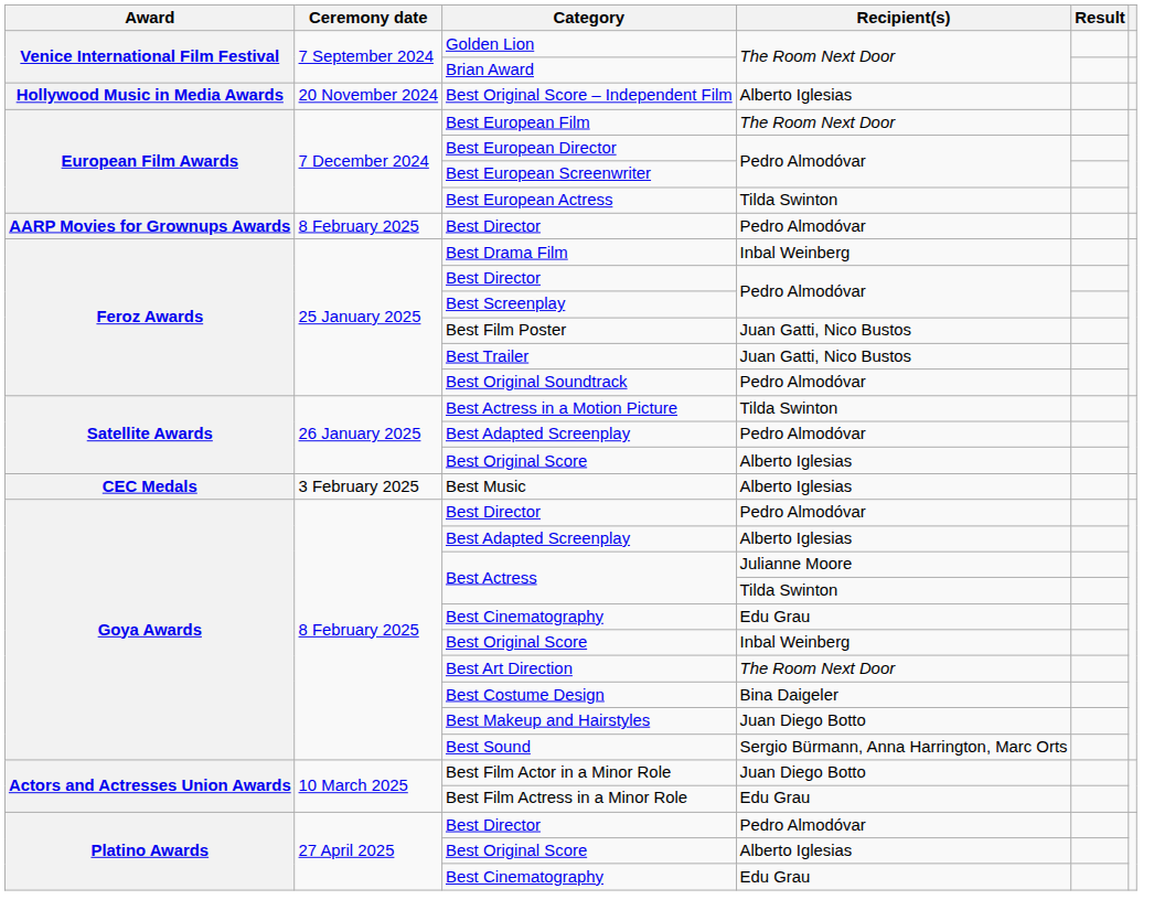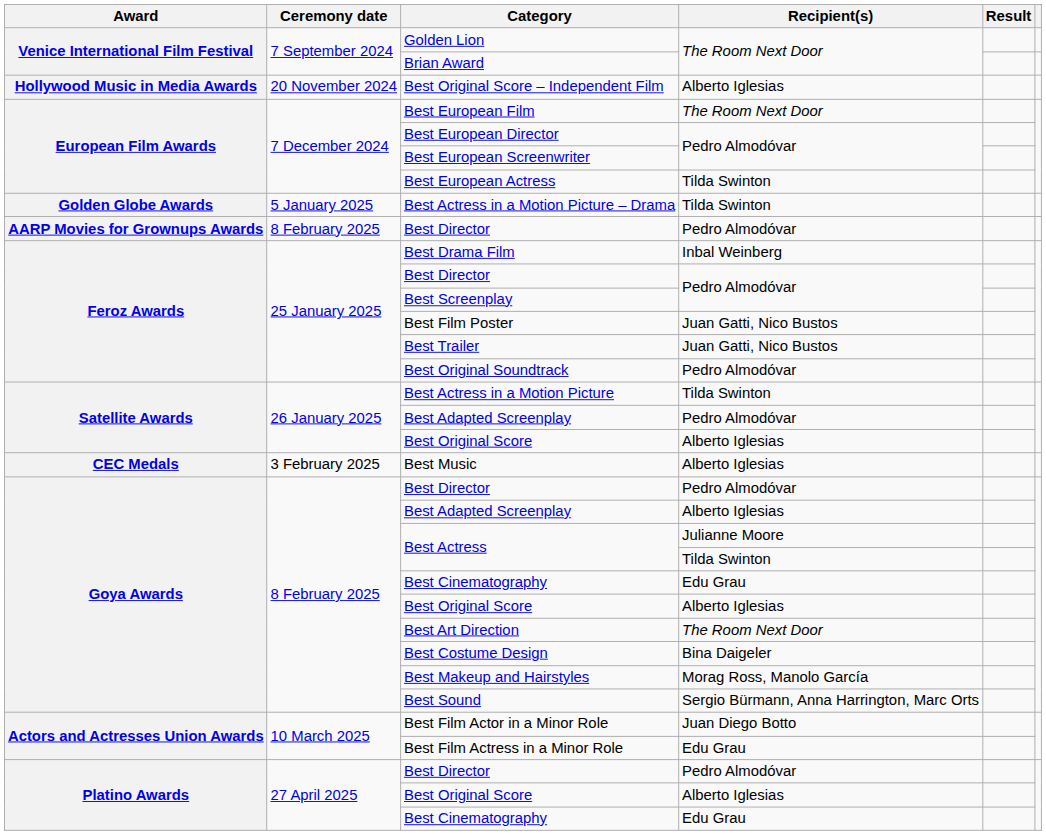 <table class="wikitable sortable plainrowheaders">
 <tr>
 <th scope="col">Award</th>
 <th scope="col">Ceremony date</th>
 <th scope="col">Category</th>
 <th scope="col">Recipient(s)</th>
 <th scope="col">Result</th>
 <th scope="col" class="unsortable"></th>
 </tr>
 <tr>
 <th rowspan="2" scope="row"><a href='#'>Venice International Film Festival</a></th>
 <td rowspan="2"><a href='#'>7 September 2024</a></td>
 <td><a href='#'>Golden Lion</a></td>
 <td rowspan="2"><em>The Room Next Door</em></td>
 <td></td>
 <td align="center"></td>
 </tr>
 <tr>
 <td><a href='#'>Brian Award</a></td>
 <td></td>
 <td align="center"></td>
 </tr>
 <tr>
 <th scope="row"><a href='#'>Hollywood Music in Media Awards</a></th>
 <td><a href='#'>20 November 2024</a></td>
 <td><a href='#'>Best Original Score – Independent Film</a></td>
 <td>Alberto Iglesias</td>
 <td></td>
 <td align="center"></td>
 </tr>
 <tr>
 <th rowspan="4" scope="row"><a href='#'>European Film Awards</a></th>
 <td rowspan="4"><a href='#'>7 December 2024</a></td>
 <td><a href='#'>Best European Film</a></td>
 <td><em>The Room Next Door</em></td>
 <td></td>
 <td align="center" rowspan="4"></td>
 </tr>
 <tr>
 <td><a href='#'>Best European Director</a></td>
 <td rowspan="2">Pedro Almodóvar</td>
 <td></td>
 </tr>
 <tr>
 <td><a href='#'>Best European Screenwriter</a></td>
 <td></td>
 </tr>
 <tr>
 <td><a href='#'>Best European Actress</a></td>
 <td>Tilda Swinton</td>
+<td></td>
+</tr>
+<tr>
+<th scope="row"><a href='#'>Golden Globe Awards</a></th>
+<td><a href='#'>5 January 2025</a></td>
+<td><a href='#'>Best Actress in a Motion Picture – Drama</a></td>
+<td>Tilda Swinton</td>
+<td></td>
 <td></td>
 </tr>
 <tr>
 <th scope="row"><a href='#'>AARP Movies for Grownups Awards</a></th>
 <td><a href='#'>8 February 2025</a></td>
 <td><a href='#'>Best Director</a></td>
 <td>Pedro Almodóvar</td>
 <td></td>
 <td align="center"></td>
 </tr>
 <tr>
 <th scope="row"  rowspan="6"><a href='#'>Feroz Awards</a></th>
 <td rowspan="6"><a href='#'>25 January 2025</a></td>
 <td><a href='#'>Best Drama Film</a></td>
 <td>Inbal Weinberg</td>
 <td></td>
 <td rowspan="6"></td>
 </tr>
 <tr>
 <td><a href='#'>Best Director</a></td>
 <td rowspan="2">Pedro Almodóvar</td>
 <td></td>
 </tr>
 <tr>
 <td><a href='#'>Best Screenplay</a></td>
 <td></td>
 </tr>
 <tr>
 <td>Best Film Poster</td>
 <td>Juan Gatti, Nico Bustos</td>
 <td></td>
 </tr>
 <tr>
 <td><a href='#'>Best Trailer</a></td>
 <td>Juan Gatti, Nico Bustos</td>
 <td></td>
 </tr>
 <tr>
 <td><a href='#'>Best Original Soundtrack</a></td>
 <td>Pedro Almodóvar</td>
 <td></td>
 </tr>
 <tr>
 <th rowspan="3" scope="row"><a href='#'>Satellite Awards</a></th>
 <td rowspan="3"><a href='#'>26 January 2025</a></td>
 <td><a href='#'>Best Actress in a Motion Picture</a></td>
 <td>Tilda Swinton</td>
 <td></td>
 <td rowspan="3"></td>
 </tr>
 <tr>
 <td><a href='#'>Best Adapted Screenplay</a></td>
 <td>Pedro Almodóvar</td>
 <td></td>
 </tr>
 <tr>
 <td><a href='#'>Best Original Score</a></td>
 <td>Alberto Iglesias</td>
 <td></td>
 </tr>
 <tr>
 <th scope = "row"><a href='#'>CEC Medals</a></th>
 <td>3 February 2025</td>
 <td>Best Music</td>
 <td>Alberto Iglesias</td>
 <td></td>
 <td></td>
 </tr>
 <tr>
 <th rowspan="10" scope="row"><a href='#'>Goya Awards</a></th>
 <td rowspan="10"><a href='#'>8 February 2025</a></td>
 <td><a href='#'>Best Director</a></td>
 <td>Pedro Almodóvar</td>
 <td></td>
 <td rowspan = "10"></td>
 </tr>
 <tr>
 <td><a href='#'>Best Adapted Screenplay</a></td>
 <td>Alberto Iglesias</td>
 <td></td>
 </tr>
 <tr>
 <td rowspan = "2"><a href='#'>Best Actress</a></td>
 <td>Julianne Moore</td>
 <td></td>
 </tr>
 <tr>
 <td>Tilda Swinton</td>
 <td></td>
 </tr>
 <tr>
 <td><a href='#'>Best Cinematography</a></td>
 <td>Edu Grau</td>
 <td></td>
 </tr>
 <tr>
 <td><a href='#'>Best Original Score</a></td>
-<td>Inbal Weinberg</td>
+<td>Alberto Iglesias</td>
 <td></td>
 </tr>
 <tr>
 <td><a href='#'>Best Art Direction</a></td>
 <td><em>The Room Next Door</em></td>
 <td></td>
 </tr>
 <tr>
 <td><a href='#'>Best Costume Design</a></td>
 <td>Bina Daigeler</td>
 <td></td>
 </tr>
 <tr>
 <td><a href='#'>Best Makeup and Hairstyles</a></td>
-<td>Juan Diego Botto</td>
+<td>Morag Ross, Manolo García</td>
 <td></td>
 </tr>
 <tr>
 <td><a href='#'>Best Sound</a></td>
 <td>Sergio Bürmann, Anna Harrington, Marc Orts</td>
 <td></td>
 </tr>
 <tr>
 <th scope = "row" rowspan = "2"><a href='#'>Actors and Actresses Union Awards</a></th>
 <td rowspan = "2"><a href='#'>10 March 2025</a></td>
 <td>Best Film Actor in a Minor Role</td>
 <td>Juan Diego Botto</td>
 <td></td>
 <td rowspan = "2"></td>
 </tr>
 <tr>
 <td>Best Film Actress in a Minor Role</td>
 <td>Edu Grau</td>
 <td></td>
 </tr>
 <tr>
 <th scope = "row" rowspan = "3"><a href='#'>Platino Awards</a></th>
 <td rowspan = "3"><a href='#'>27 April 2025</a></td>
 <td><a href='#'>Best Director</a></td>
 <td>Pedro Almodóvar</td>
 <td></td>
 <td rowspan = "3"></td>
 </tr>
 <tr>
 <td><a href='#'>Best Original Score</a></td>
 <td>Alberto Iglesias</td>
 <td></td>
 </tr>
 <tr>
 <td><a href='#'>Best Cinematography</a></td>
 <td>Edu Grau</td>
 <td></td>
 </tr>
 </table>
